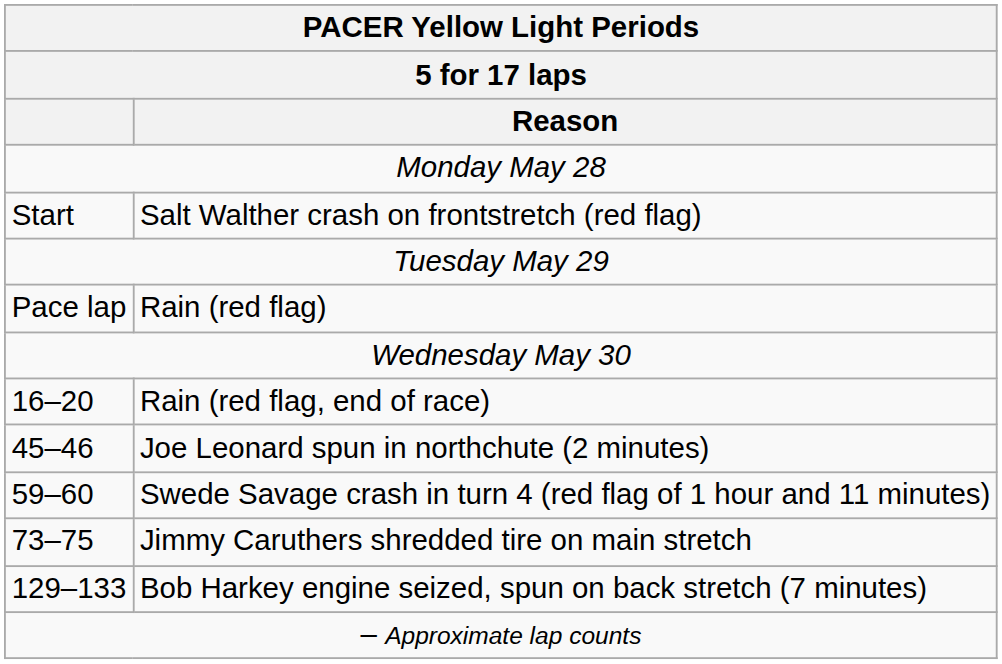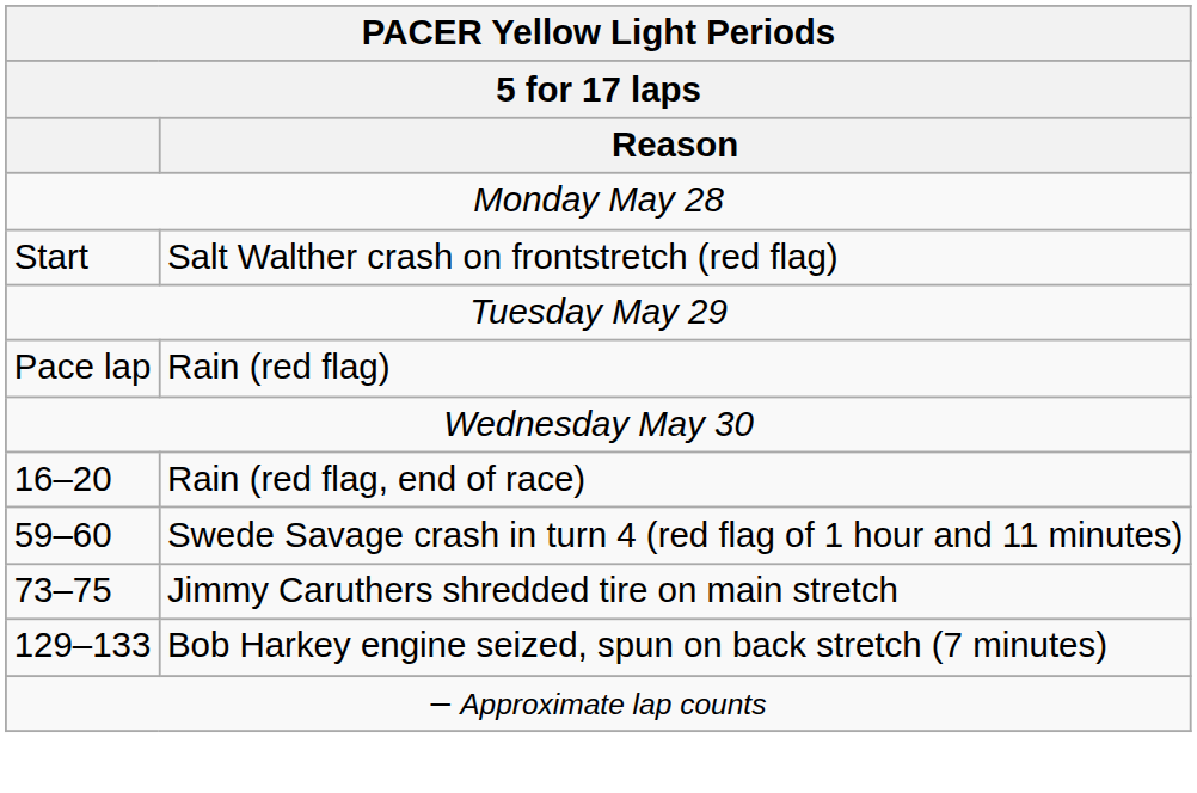 <table class="wikitable">
 <tr>
 <th colspan=2>PACER Yellow Light Periods</th>
 </tr>
 <tr>
 <th colspan=2>5 for 17 laps</th>
 </tr>
 <tr>
 <th></th>
 <th>Reason</th>
 </tr>
 <tr>
 <td colspan=2 align=center><em>Monday May 28</em></td>
 </tr>
 <tr>
 <td>Start</td>
 <td>Salt Walther crash on frontstretch (red flag)</td>
 </tr>
 <tr>
 <td colspan=2 align=center><em>Tuesday May 29</em></td>
 </tr>
 <tr>
 <td>Pace lap</td>
 <td>Rain (red flag)</td>
 </tr>
 <tr>
 <td colspan=2 align=center><em>Wednesday May 30</em></td>
 </tr>
 <tr>
 <td>16–20</td>
 <td>Rain (red flag, end of race)</td>
 </tr>
 <tr>
-<td>45–46</td>
-<td>Joe Leonard spun in northchute (2 minutes)</td>
-</tr>
-<tr>
 <td>59–60</td>
 <td>Swede Savage crash in turn 4 (red flag of 1 hour and 11 minutes)</td>
 </tr>
 <tr>
 <td>73–75</td>
 <td>Jimmy Caruthers shredded tire on main stretch</td>
 </tr>
 <tr>
 <td>129–133</td>
 <td>Bob Harkey engine seized, spun on back stretch (7 minutes)</td>
 </tr>
 <tr>
 <td colspan=2 align=center> – <em><small>Approximate lap counts</small></em></td>
 </tr>
 </table>
